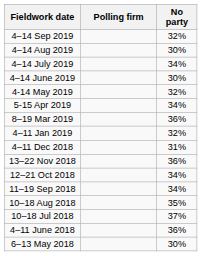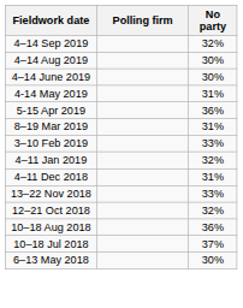 <table class="wikitable sortable" style="text-align:center;font-size:95%;line-height:16px;">
 <tr style="height:42px;">
 <th style="width:120px;">Fieldwork date</th>
 <th style="width:120px;">Polling firm</th>
 <th style="width: 60px;">No party</th>
 </tr>
 <tr>
 <td data-sort-value="2019-09-14">4–14 Sep 2019</td>
 <td></td>
 <td>32%</td>
 </tr>
 <tr>
 <td data-sort-value="2019-08-14">4–14 Aug 2019</td>
 <td></td>
 <td>30%</td>
 </tr>
 <tr>
-<td data-sort-value="2019-07-14">4–14 July 2019</td>
-<td></td>
-<td>34%</td>
-</tr>
-<tr>
 <td data-sort-value="2019-06-14">4–14 June 2019</td>
 <td></td>
 <td>30%</td>
 </tr>
 <tr>
 <td data-sort-value="2019-05-14">4-14 May 2019</td>
 <td></td>
-<td>32%</td>
+<td>31%</td>
 </tr>
 <tr>
 <td data-sort-value="2019-04-15">5-15 Apr 2019</td>
 <td></td>
-<td>34%</td>
+<td>36%</td>
 </tr>
 <tr>
 <td data-sort-value="2019-03-19">8–19 Mar 2019</td>
 <td></td>
-<td>36%</td>
+<td>31%</td>
+</tr>
+<tr>
+<td data-sort-value="2019-02-10">3–10 Feb 2019</td>
+<td></td>
+<td>33%</td>
 </tr>
 <tr>
 <td data-sort-value="2019-01-11">4–11 Jan 2019</td>
 <td></td>
 <td>32%</td>
 </tr>
 <tr>
 <td data-sort-value="2018-12-11">4–11 Dec 2018</td>
 <td></td>
 <td>31%</td>
 </tr>
 <tr>
 <td data-sort-value="2018-11-22">13–22 Nov 2018</td>
 <td></td>
-<td>36%</td>
+<td>33%</td>
 </tr>
 <tr>
 <td data-sort-value="2018-11-21">12–21 Oct 2018</td>
 <td></td>
-<td>34%</td>
-</tr>
-<tr>
-<td data-sort-value="2018-09-19">11–19 Sep 2018</td>
-<td></td>
-<td>34%</td>
+<td>32%</td>
 </tr>
 <tr>
 <td data-sort-value="2018-08-18">10–18 Aug 2018</td>
 <td></td>
-<td>35%</td>
+<td>36%</td>
 </tr>
 <tr>
 <td data-sort-value="2018-07-18">10–18 Jul 2018</td>
 <td></td>
 <td>37%</td>
 </tr>
 <tr>
-<td data-sort-value="2018-06-11">4–11 June 2018</td>
-<td></td>
-<td>36%</td>
-</tr>
-<tr>
 <td data-sort-value="2018-05-06">6–13 May 2018</td>
 <td></td>
 <td>30%</td>
 </tr>
 </table>
